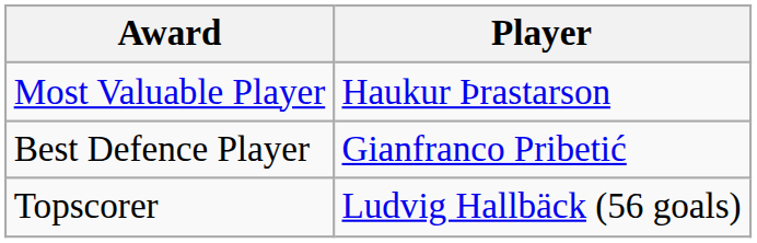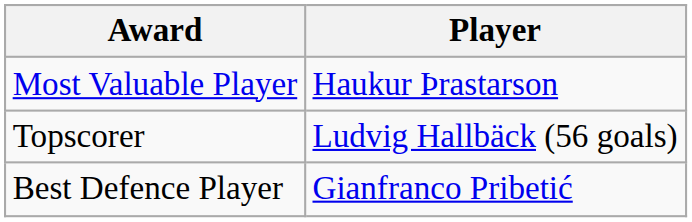 <table class="wikitable">
 <tr>
 <th>Award</th>
 <th>Player</th>
 </tr>
 <tr>
 <td><a href='#'>Most Valuable Player</a></td>
 <td> <a href='#'>Haukur Þrastarson</a></td>
 </tr>
 <tr>
+<td>Topscorer</td>
+<td> <a href='#'>Ludvig Hallbäck</a> (56 goals)</td>
+</tr>
+<tr>
 <td>Best Defence Player</td>
 <td> <a href='#'>Gianfranco Pribetić</a></td>
 </tr>
-<tr>
-<td>Topscorer</td>
-<td> <a href='#'>Ludvig Hallbäck</a> (56 goals)</td>
-</tr>
 </table>
